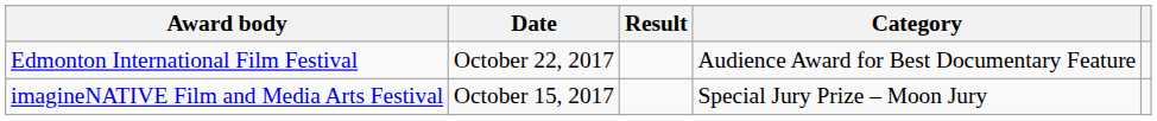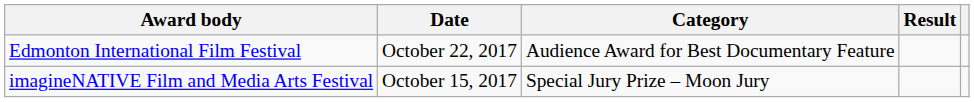 <table class="wikitable">
 <tr>
 <th>Award body</th>
 <th>Date</th>
+<th>Category</th>
 <th>Result</th>
-<th>Category</th>
 <th></th>
 </tr>
 <tr>
 <td><a href='#'>Edmonton International Film Festival</a></td>
 <td>October 22, 2017</td>
+<td>Audience Award for Best Documentary Feature</td>
 <td></td>
-<td>Audience Award for Best Documentary Feature</td>
 <td></td>
 </tr>
 <tr>
 <td><a href='#'>imagineNATIVE Film and Media Arts Festival</a></td>
 <td>October 15, 2017</td>
+<td>Special Jury Prize – Moon Jury</td>
 <td></td>
-<td>Special Jury Prize – Moon Jury</td>
 <td></td>
 </tr>
 </table>
